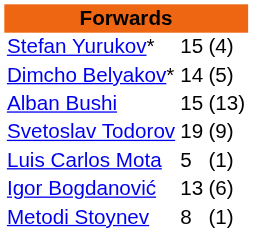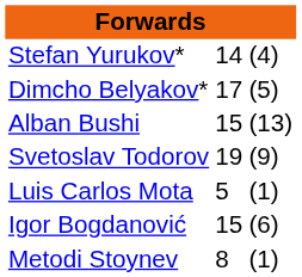 <table class="toccolours" border="0" cellpadding="2" cellspacing="0" align="left" style="margin:0.5em;">
 <tr>
 <th colspan="4" align="center" bgcolor="#ee6611"><span>Forwards</span></th>
 </tr>
 <tr>
 <td> <a href='#'>Stefan Yurukov</a>*</td>
-<td>15</td>
+<td>14</td>
 <td>(4)</td>
 </tr>
 <tr>
 <td> <a href='#'>Dimcho Belyakov</a>*</td>
-<td>14</td>
+<td>17</td>
 <td>(5)</td>
 </tr>
 <tr>
 <td> <a href='#'>Alban Bushi</a></td>
 <td>15</td>
 <td>(13)</td>
 </tr>
 <tr>
 <td> <a href='#'>Svetoslav Todorov</a></td>
 <td>19</td>
 <td>(9)</td>
 </tr>
 <tr>
 <td> <a href='#'>Luis Carlos Mota</a></td>
 <td>5</td>
 <td>(1)</td>
 </tr>
 <tr>
 <td> <a href='#'>Igor Bogdanović</a></td>
-<td>13</td>
+<td>15</td>
 <td>(6)</td>
 </tr>
 <tr>
 <td> <a href='#'>Metodi Stoynev</a></td>
 <td>8</td>
 <td>(1)</td>
 </tr>
 <tr>
 </tr>
 </table>
